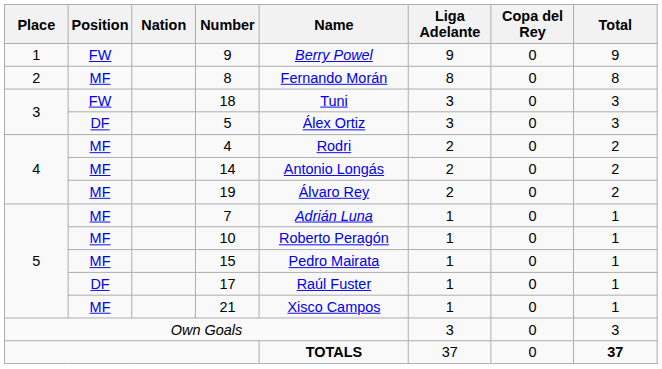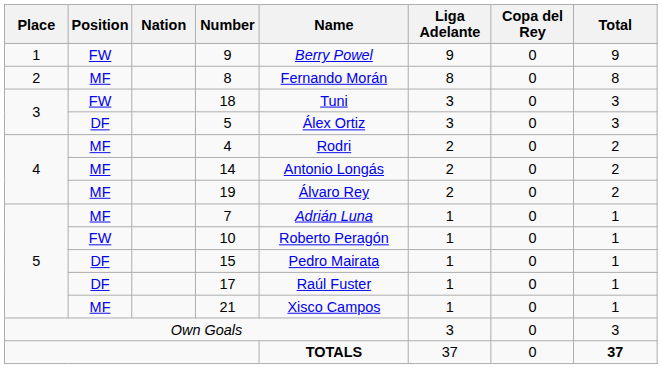 <table class="wikitable" style="font-size: 95%; text-align: center;">
 <tr>
 <th width=60>Place</th>
 <th width=60>Position</th>
 <th width=60>Nation</th>
 <th width=60>Number</th>
 <th width=150>Name</th>
 <th width=80>Liga Adelante</th>
 <th width=80>Copa del Rey</th>
 <th width=80>Total</th>
 </tr>
 <tr>
 <td rowspan="1">1</td>
 <td><a href='#'>FW</a></td>
 <td></td>
 <td>9</td>
 <td><em><a href='#'>Berry Powel</a></em></td>
 <td>9</td>
 <td>0</td>
 <td>9</td>
 </tr>
 <tr>
 <td rowspan="1">2</td>
 <td><a href='#'>MF</a></td>
 <td></td>
 <td>8</td>
 <td><a href='#'>Fernando Morán</a></td>
 <td>8</td>
 <td>0</td>
 <td>8</td>
 </tr>
 <tr>
 <td rowspan="2">3</td>
 <td><a href='#'>FW</a></td>
 <td></td>
 <td>18</td>
 <td><a href='#'>Tuni</a></td>
 <td>3</td>
 <td>0</td>
 <td>3</td>
 </tr>
 <tr>
 <td><a href='#'>DF</a></td>
 <td></td>
 <td>5</td>
 <td><a href='#'>Álex Ortiz</a></td>
 <td>3</td>
 <td>0</td>
 <td>3</td>
 </tr>
 <tr>
 <td rowspan="3">4</td>
 <td><a href='#'>MF</a></td>
 <td></td>
 <td>4</td>
 <td><a href='#'>Rodri</a></td>
 <td>2</td>
 <td>0</td>
 <td>2</td>
 </tr>
 <tr>
 <td><a href='#'>MF</a></td>
 <td></td>
 <td>14</td>
 <td><a href='#'>Antonio Longás</a></td>
 <td>2</td>
 <td>0</td>
 <td>2</td>
 </tr>
 <tr>
 <td><a href='#'>MF</a></td>
 <td></td>
 <td>19</td>
 <td><a href='#'>Álvaro Rey</a></td>
 <td>2</td>
 <td>0</td>
 <td>2</td>
 </tr>
 <tr>
 <td rowspan="5">5</td>
 <td><a href='#'>MF</a></td>
 <td></td>
 <td>7</td>
 <td><em><a href='#'>Adrián Luna</a></em></td>
 <td>1</td>
 <td>0</td>
 <td>1</td>
 </tr>
 <tr>
-<td><a href='#'>MF</a></td>
+<td><a href='#'>FW</a></td>
 <td></td>
 <td>10</td>
 <td><a href='#'>Roberto Peragón</a></td>
 <td>1</td>
 <td>0</td>
 <td>1</td>
 </tr>
 <tr>
-<td><a href='#'>MF</a></td>
+<td><a href='#'>DF</a></td>
 <td></td>
 <td>15</td>
 <td><a href='#'>Pedro Mairata</a></td>
 <td>1</td>
 <td>0</td>
 <td>1</td>
 </tr>
 <tr>
 <td><a href='#'>DF</a></td>
 <td></td>
 <td>17</td>
 <td><a href='#'>Raúl Fuster</a></td>
 <td>1</td>
 <td>0</td>
 <td>1</td>
 </tr>
 <tr>
 <td><a href='#'>MF</a></td>
 <td></td>
 <td>21</td>
 <td><a href='#'>Xisco Campos</a></td>
 <td>1</td>
 <td>0</td>
 <td>1</td>
 </tr>
 <tr>
 <td colspan="5"><em>Own Goals</em></td>
 <td>3</td>
 <td>0</td>
 <td>3</td>
 </tr>
 <tr>
 <td colspan="4"></td>
 <td><strong>TOTALS</strong></td>
 <td>37</td>
 <td>0</td>
 <td><strong>37</strong></td>
 </tr>
 </table>
